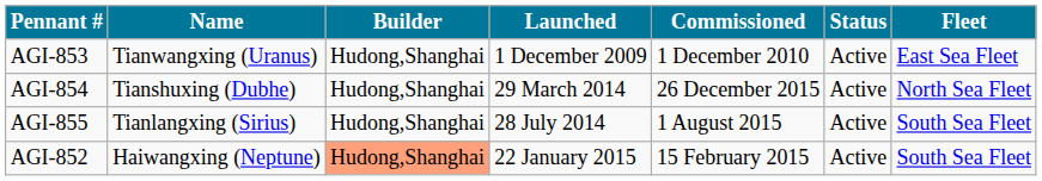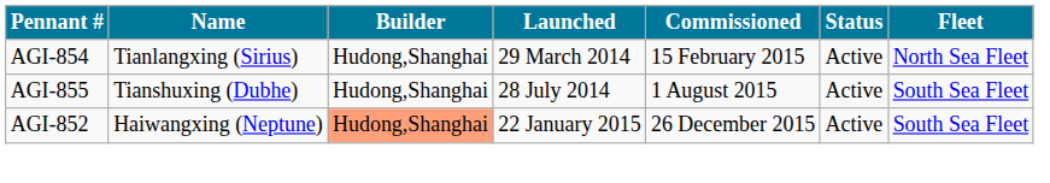 <table class="wikitable">
 <tr>
 <th style="background:#079;color:#fff;">Pennant #</th>
 <th style="background:#079;color:#fff;">Name</th>
 <th style="background:#079;color:#fff;">Builder</th>
 <th style="background:#079;color:#fff;">Launched</th>
 <th style="background:#079;color:#fff;">Commissioned</th>
 <th style="background:#079;color:#fff;">Status</th>
 <th style="background:#079;color:#fff;">Fleet</th>
 </tr>
 <tr>
-<td>AGI-853</td>
-<td>Tianwangxing (<a href='#'>Uranus</a>)</td>
-<td>Hudong,Shanghai</td>
-<td>1 December 2009</td>
-<td>1 December 2010</td>
-<td>Active</td>
-<td><a href='#'>East Sea Fleet</a></td>
-</tr>
-<tr>
 <td>AGI-854</td>
-<td>Tianshuxing (<a href='#'>Dubhe</a>)</td>
+<td>Tianlangxing (<a href='#'>Sirius</a>)</td>
 <td>Hudong,Shanghai</td>
 <td>29 March 2014</td>
-<td>26 December 2015</td>
+<td>15 February 2015</td>
 <td>Active</td>
 <td><a href='#'>North Sea Fleet</a></td>
 </tr>
 <tr>
 <td>AGI-855</td>
-<td>Tianlangxing (<a href='#'>Sirius</a>)</td>
+<td>Tianshuxing (<a href='#'>Dubhe</a>)</td>
 <td>Hudong,Shanghai</td>
 <td>28 July 2014</td>
 <td>1 August 2015</td>
 <td>Active</td>
 <td><a href='#'>South Sea Fleet</a></td>
 </tr>
 <tr>
 <td>AGI-852</td>
 <td>Haiwangxing (<a href='#'>Neptune</a>)</td>
 <td style="background: lightsalmon;">Hudong,Shanghai</td>
 <td>22 January 2015</td>
-<td>15 February 2015</td>
+<td>26 December 2015</td>
 <td>Active</td>
 <td><a href='#'>South Sea Fleet</a></td>
 </tr>
 </table>
